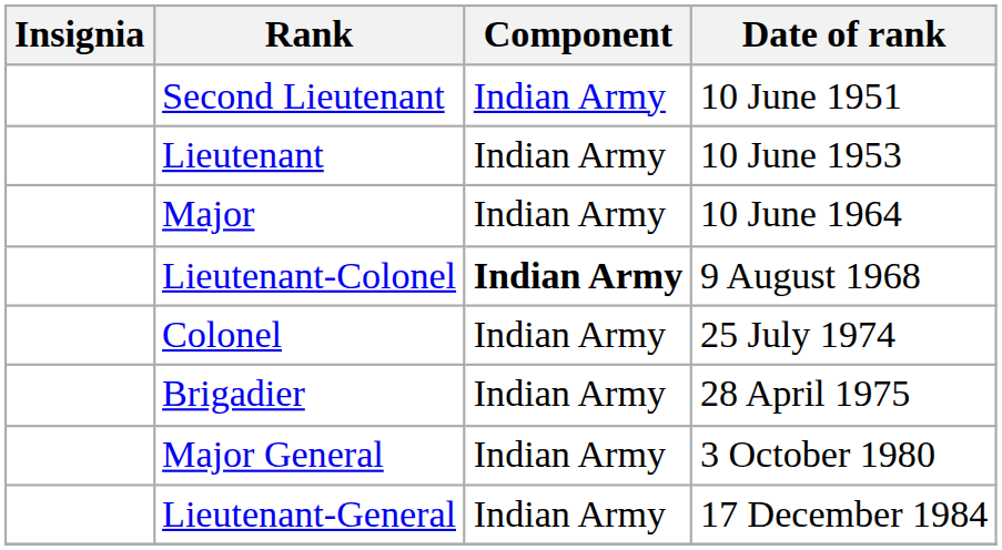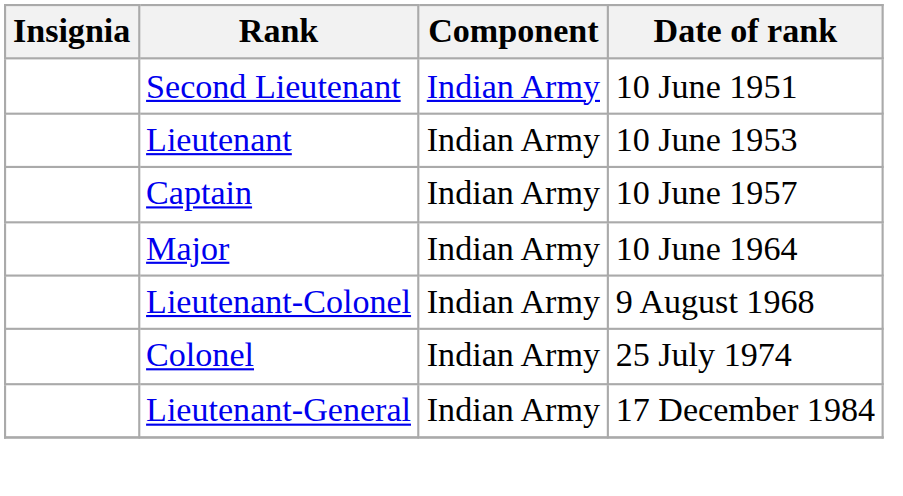 <table class="wikitable" style="background:white">
 <tr>
 <th>Insignia</th>
 <th>Rank</th>
 <th>Component</th>
 <th>Date of rank</th>
 </tr>
 <tr>
 <td align="center"></td>
 <td><a href='#'>Second Lieutenant</a></td>
 <td><a href='#'>Indian Army</a></td>
 <td>10 June 1951</td>
 </tr>
 <tr>
 <td align="center"></td>
 <td><a href='#'>Lieutenant</a></td>
 <td>Indian Army</td>
 <td>10 June 1953</td>
 </tr>
 <tr>
 <td align="center"></td>
+<td><a href='#'>Captain</a></td>
+<td>Indian Army</td>
+<td>10 June 1957</td>
+</tr>
+<tr>
+<td align="center"></td>
 <td><a href='#'>Major</a></td>
 <td>Indian Army</td>
 <td>10 June 1964</td>
 </tr>
 <tr>
 <td align="center"></td>
 <td><a href='#'>Lieutenant-Colonel</a></td>
-<td><strong>Indian Army</strong></td>
+<td>Indian Army</td>
 <td>9 August 1968</td>
 </tr>
 <tr>
 <td align="center"></td>
 <td><a href='#'>Colonel</a></td>
 <td>Indian Army</td>
 <td>25 July 1974</td>
 </tr>
 <tr>
 <td align="center"></td>
-<td><a href='#'>Brigadier</a></td>
-<td>Indian Army</td>
-<td>28 April 1975</td>
-</tr>
-<tr>
-<td align="center"></td>
-<td><a href='#'>Major General</a></td>
-<td>Indian Army</td>
-<td>3 October 1980</td>
-</tr>
-<tr>
-<td align="center"></td>
 <td><a href='#'>Lieutenant-General</a></td>
 <td>Indian Army</td>
 <td>17 December 1984</td>
 </tr>
 <tr>
 </tr>
 </table>
